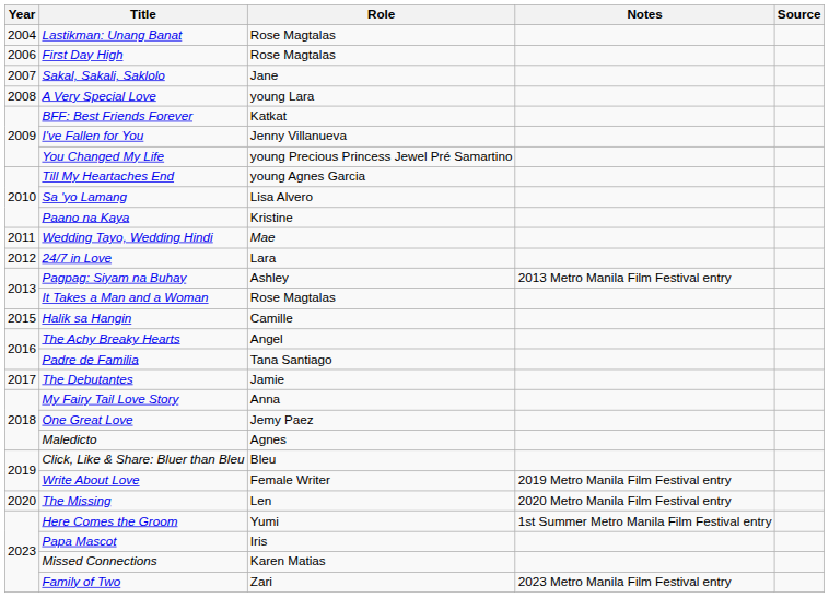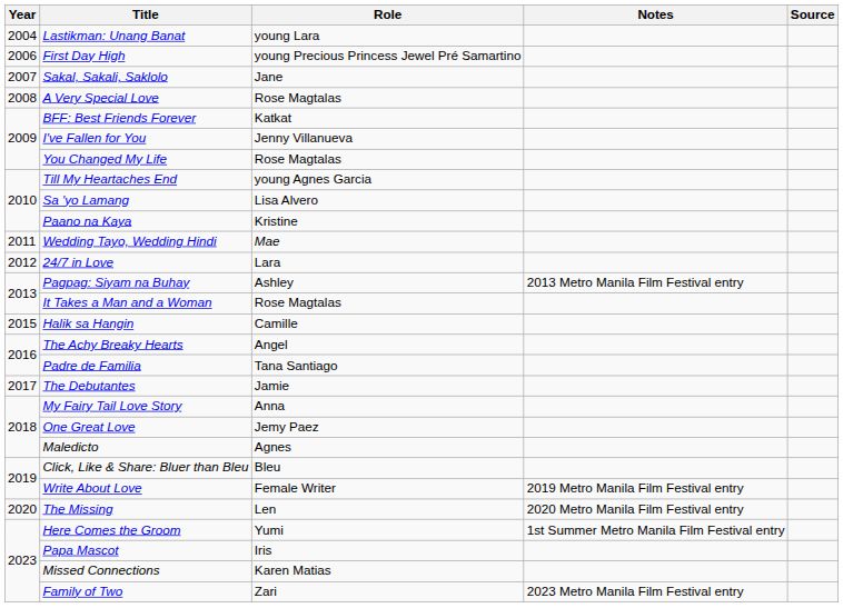 <table class="wikitable">
 <tr>
 <th>Year</th>
 <th>Title</th>
 <th>Role</th>
 <th>Notes</th>
 <th>Source</th>
 </tr>
 <tr>
 <td>2004</td>
 <td><em><a href='#'>Lastikman: Unang Banat</a></em></td>
-<td>Rose Magtalas</td>
+<td>young Lara</td>
 <td></td>
 <td></td>
 </tr>
 <tr>
 <td>2006</td>
 <td><em><a href='#'>First Day High</a></em></td>
-<td>Rose Magtalas</td>
+<td>young Precious Princess Jewel Pré Samartino</td>
 <td></td>
 <td></td>
 </tr>
 <tr>
 <td>2007</td>
 <td><em><a href='#'>Sakal, Sakali, Saklolo</a></em></td>
 <td>Jane</td>
 <td></td>
 <td></td>
 </tr>
 <tr>
 <td>2008</td>
 <td><em><a href='#'>A Very Special Love</a></em></td>
-<td>young Lara</td>
+<td>Rose Magtalas</td>
 <td></td>
 <td></td>
 </tr>
 <tr>
 <td rowspan="3">2009</td>
 <td><em><a href='#'>BFF: Best Friends Forever</a></em></td>
 <td>Katkat</td>
 <td></td>
 <td></td>
 </tr>
 <tr>
 <td><em><a href='#'>I've Fallen for You</a></em></td>
 <td>Jenny Villanueva</td>
 <td></td>
 <td></td>
 </tr>
 <tr>
 <td><em><a href='#'>You Changed My Life</a></em></td>
-<td>young Precious Princess Jewel Pré Samartino</td>
+<td>Rose Magtalas</td>
 <td></td>
 <td></td>
 </tr>
 <tr>
 <td rowspan="3">2010</td>
 <td><em><a href='#'>Till My Heartaches End</a></em></td>
 <td>young Agnes Garcia</td>
 <td></td>
 <td></td>
 </tr>
 <tr>
 <td><em><a href='#'>Sa 'yo Lamang</a></em></td>
 <td>Lisa Alvero</td>
 <td></td>
 <td></td>
 </tr>
 <tr>
 <td><em><a href='#'>Paano na Kaya</a></em></td>
 <td>Kristine</td>
 <td></td>
 <td></td>
 </tr>
 <tr>
 <td>2011</td>
 <td><em><a href='#'>Wedding Tayo, Wedding Hindi</a></em></td>
 <td><em>Mae</em></td>
 <td></td>
 <td></td>
 </tr>
 <tr>
 <td>2012</td>
 <td><em><a href='#'>24/7 in Love</a></em></td>
 <td>Lara</td>
 <td></td>
 <td></td>
 </tr>
 <tr>
 <td rowspan="2">2013</td>
 <td><em><a href='#'>Pagpag: Siyam na Buhay</a></em></td>
 <td>Ashley</td>
 <td>2013 Metro Manila Film Festival entry</td>
 <td></td>
 </tr>
 <tr>
 <td><em><a href='#'>It Takes a Man and a Woman</a></em></td>
 <td>Rose Magtalas</td>
 <td></td>
 <td></td>
 </tr>
 <tr>
 <td>2015</td>
 <td><em><a href='#'>Halik sa Hangin</a></em></td>
 <td>Camille</td>
 <td></td>
 <td></td>
 </tr>
 <tr>
 <td rowspan="2">2016</td>
 <td><em><a href='#'>The Achy Breaky Hearts</a></em></td>
 <td>Angel</td>
 <td></td>
 <td></td>
 </tr>
 <tr>
 <td><a href='#'><em>Padre de Familia</em></a></td>
 <td>Tana Santiago</td>
 <td></td>
 <td></td>
 </tr>
 <tr>
 <td>2017</td>
 <td><em><a href='#'>The Debutantes</a></em></td>
 <td>Jamie</td>
 <td></td>
 <td></td>
 </tr>
 <tr>
 <td rowspan="3">2018</td>
 <td><em><a href='#'>My Fairy Tail Love Story</a></em></td>
 <td>Anna</td>
 <td></td>
 <td></td>
 </tr>
 <tr>
 <td><em><a href='#'>One Great Love</a></em></td>
 <td>Jemy Paez</td>
 <td></td>
 <td></td>
 </tr>
 <tr>
 <td><em>Maledicto</em></td>
 <td>Agnes</td>
 <td></td>
 <td></td>
 </tr>
 <tr>
 <td rowspan="2">2019</td>
 <td><em>Click, Like & Share: Bluer than Bleu</em></td>
 <td>Bleu</td>
 <td></td>
 <td></td>
 </tr>
 <tr>
 <td><em><a href='#'>Write About Love</a></em></td>
 <td>Female Writer</td>
 <td>2019 Metro Manila Film Festival entry</td>
 <td></td>
 </tr>
 <tr>
 <td>2020</td>
 <td><em><a href='#'>The Missing</a></em></td>
 <td>Len</td>
 <td>2020 Metro Manila Film Festival entry</td>
 <td></td>
 </tr>
 <tr>
 <td rowspan="4">2023</td>
 <td><em><a href='#'>Here Comes the Groom</a></em></td>
 <td>Yumi</td>
 <td>1st Summer Metro Manila Film Festival entry</td>
 <td></td>
 </tr>
 <tr>
 <td><em><a href='#'>Papa Mascot</a></em></td>
 <td>Iris</td>
 <td></td>
 <td></td>
 </tr>
 <tr>
 <td><em>Missed Connections</em></td>
 <td>Karen Matias</td>
 <td></td>
 <td></td>
 </tr>
 <tr>
 <td><em><a href='#'>Family of Two</a></em></td>
 <td>Zari</td>
 <td>2023 Metro Manila Film Festival entry</td>
 <td></td>
 </tr>
 </table>
